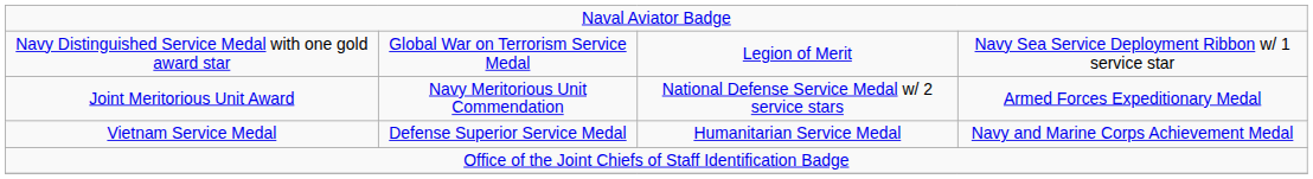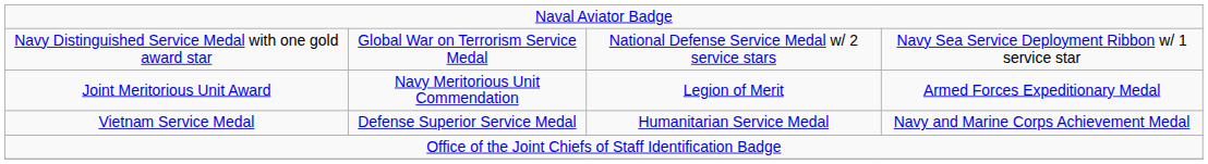 <table class="wikitable" style="margin:1em auto; text-align:center;">
 <tr>
 <td colspan="4"><a href='#'>Naval Aviator Badge</a></td>
 </tr>
 <tr>
 <td><a href='#'>Navy Distinguished Service Medal</a> with one gold <a href='#'>award star</a></td>
 <td><a href='#'>Global War on Terrorism Service Medal</a></td>
-<td><a href='#'>Legion of Merit</a></td>
+<td><a href='#'>National Defense Service Medal</a> w/ 2 <a href='#'>service stars</a></td>
 <td><a href='#'>Navy Sea Service Deployment Ribbon</a> w/ 1 service star</td>
 </tr>
 <tr>
 <td><a href='#'>Joint Meritorious Unit Award</a></td>
 <td><a href='#'>Navy Meritorious Unit Commendation</a></td>
-<td><a href='#'>National Defense Service Medal</a> w/ 2 <a href='#'>service stars</a></td>
+<td><a href='#'>Legion of Merit</a></td>
 <td><a href='#'>Armed Forces Expeditionary Medal</a></td>
 </tr>
 <tr>
 <td><a href='#'>Vietnam Service Medal</a></td>
 <td><a href='#'>Defense Superior Service Medal</a></td>
 <td><a href='#'>Humanitarian Service Medal</a></td>
 <td><a href='#'>Navy and Marine Corps Achievement Medal</a></td>
 </tr>
 <tr>
 <td colspan="7"><a href='#'>Office of the Joint Chiefs of Staff Identification Badge</a></td>
 </tr>
 <tr>
 </tr>
 </table>
